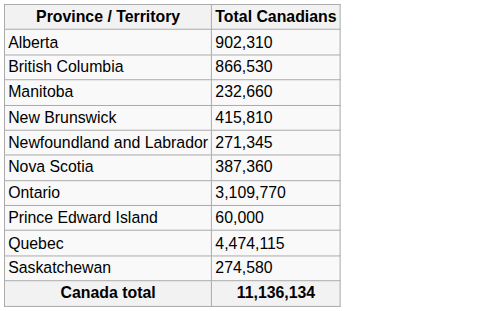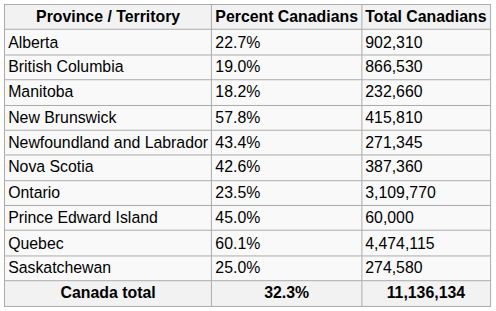 <table class="wikitable sortable sticky-header" style=text-align:left;">
 <tr>
 <th>Province / Territory</th>
+<th>Percent Canadians</th>
 <th>Total Canadians</th>
 </tr>
 <tr>
 <td>Alberta</td>
+<td>22.7%</td>
 <td>902,310</td>
 </tr>
 <tr>
 <td>British Columbia</td>
+<td>19.0%</td>
 <td>866,530</td>
 </tr>
 <tr>
 <td>Manitoba</td>
+<td>18.2%</td>
 <td>232,660</td>
 </tr>
 <tr>
 <td>New Brunswick</td>
+<td>57.8%</td>
 <td>415,810</td>
 </tr>
 <tr>
 <td>Newfoundland and Labrador</td>
+<td>43.4%</td>
 <td>271,345</td>
 </tr>
 <tr>
 <td>Nova Scotia</td>
+<td>42.6%</td>
 <td>387,360</td>
 </tr>
 <tr>
 <td>Ontario</td>
+<td>23.5%</td>
 <td>3,109,770</td>
 </tr>
 <tr>
 <td>Prince Edward Island</td>
+<td>45.0%</td>
 <td>60,000</td>
 </tr>
 <tr>
 <td>Quebec</td>
+<td>60.1%</td>
 <td>4,474,115</td>
 </tr>
 <tr>
 <td>Saskatchewan</td>
+<td>25.0%</td>
 <td>274,580</td>
 </tr>
 <tr>
 <th>Canada total</th>
+<th>32.3%</th>
 <th>11,136,134</th>
 </tr>
 </table>
